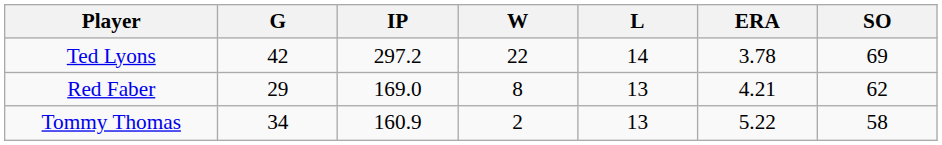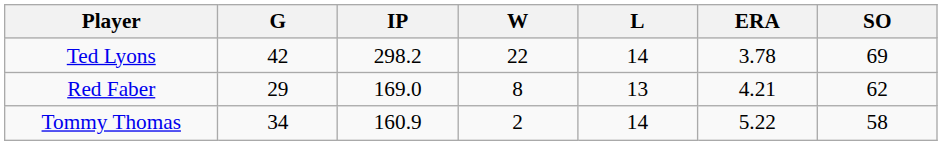 <table class="wikitable sortable">
 <tr>
 <th bgcolor="#DDDDFF" width="16%">Player</th>
 <th bgcolor="#DDDDFF" width="9%">G</th>
 <th bgcolor="#DDDDFF" width="9%">IP</th>
 <th bgcolor="#DDDDFF" width="9%">W</th>
 <th bgcolor="#DDDDFF" width="9%">L</th>
 <th bgcolor="#DDDDFF" width="9%">ERA</th>
 <th bgcolor="#DDDDFF" width="9%">SO</th>
 </tr>
 <tr align="center">
 <td><a href='#'>Ted Lyons</a></td>
 <td>42</td>
-<td>297.2</td>
+<td>298.2</td>
 <td>22</td>
 <td>14</td>
 <td>3.78</td>
 <td>69</td>
 </tr>
 <tr align=center>
 <td><a href='#'>Red Faber</a></td>
 <td>29</td>
 <td>169.0</td>
 <td>8</td>
 <td>13</td>
 <td>4.21</td>
 <td>62</td>
 </tr>
 <tr align=center>
 <td><a href='#'>Tommy Thomas</a></td>
 <td>34</td>
 <td>160.9</td>
 <td>2</td>
-<td>13</td>
+<td>14</td>
 <td>5.22</td>
 <td>58</td>
 </tr>
 </table>
